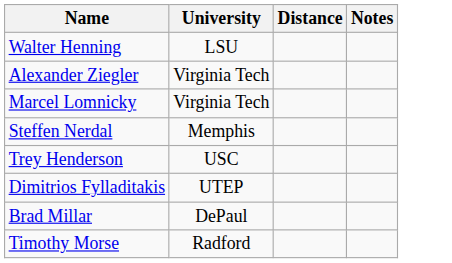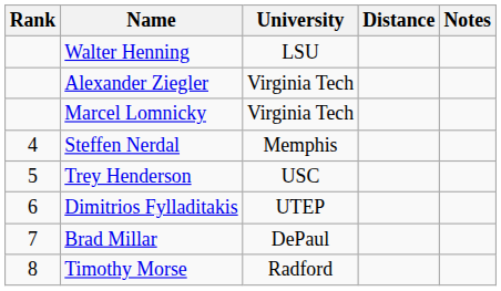 <table class="wikitable sortable" style="text-align:center">
 <tr>
+<th>Rank</th>
 <th>Name</th>
 <th>University</th>
 <th>Distance</th>
 <th>Notes</th>
 </tr>
 <tr>
+<td></td>
 <td align=left><a href='#'>Walter Henning</a></td>
 <td>LSU</td>
 <td></td>
 <td></td>
 </tr>
 <tr>
+<td></td>
 <td align=left><a href='#'>Alexander Ziegler</a> </td>
 <td>Virginia Tech</td>
 <td></td>
 <td></td>
 </tr>
 <tr>
+<td></td>
 <td align=left><a href='#'>Marcel Lomnicky</a> </td>
 <td>Virginia Tech</td>
 <td></td>
 <td></td>
 </tr>
 <tr>
+<td>4</td>
 <td align=left><a href='#'>Steffen Nerdal</a> </td>
 <td>Memphis</td>
 <td></td>
 <td></td>
 </tr>
 <tr>
+<td>5</td>
 <td align=left><a href='#'>Trey Henderson</a> </td>
 <td>USC</td>
 <td></td>
 <td></td>
 </tr>
 <tr>
+<td>6</td>
 <td align=left><a href='#'>Dimitrios Fylladitakis</a> </td>
 <td>UTEP</td>
 <td></td>
 <td></td>
 </tr>
 <tr>
+<td>7</td>
 <td align=left><a href='#'>Brad Millar</a></td>
 <td>DePaul</td>
 <td></td>
 <td></td>
 </tr>
 <tr>
+<td>8</td>
 <td align=left><a href='#'>Timothy Morse</a></td>
 <td>Radford</td>
 <td></td>
 <td></td>
 </tr>
 </table>
